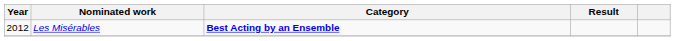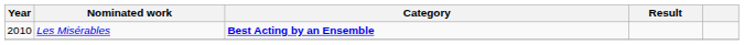 <table class=wikitable>
 <tr>
 <th width=4%>Year</th>
 <th width=26%>Nominated work</th>
 <th width=55%>Category</th>
 <th width=10%>Result</th>
 <th width=5%></th>
 </tr>
 <tr>
-<td>2012</td>
+<td>2010</td>
 <td><em><a href='#'>Les Misérables</a></em></td>
 <td><strong><a href='#'>Best Acting by an Ensemble</a></strong></td>
 <td></td>
 <td></td>
 </tr>
 <tr>
 </tr>
 </table>
